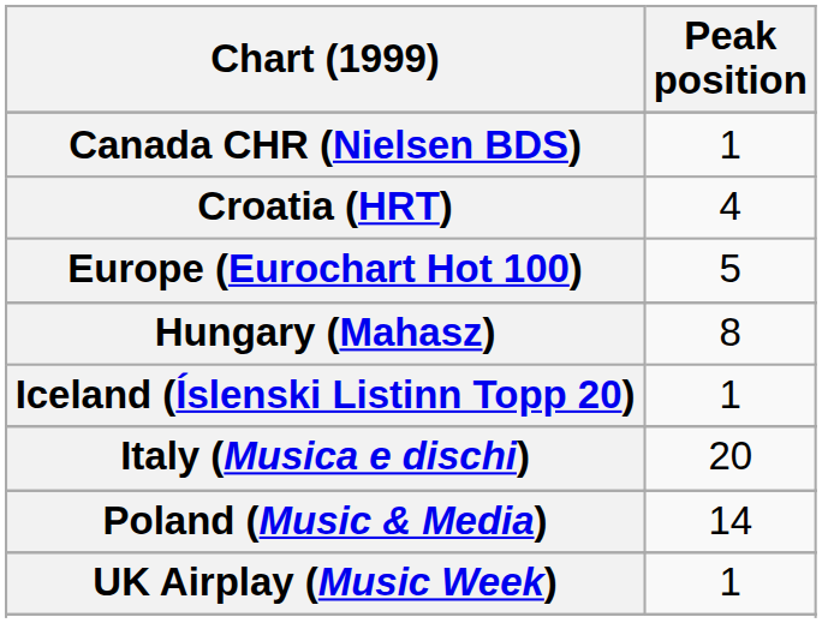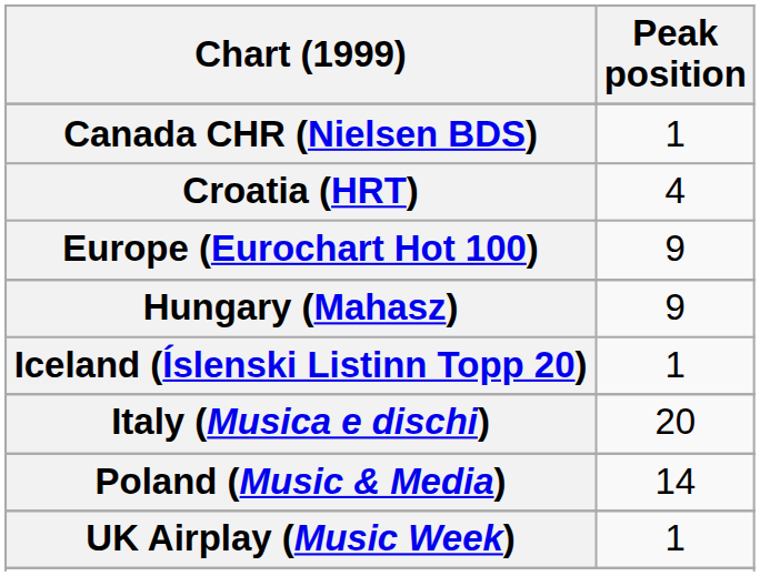 <table class="wikitable sortable plainrowheaders" style="text-align:center">
 <tr>
 <th scope="col">Chart (1999)</th>
 <th scope="col">Peak<br>position</th>
 </tr>
 <tr>
 </tr>
 <tr>
 </tr>
 <tr>
 </tr>
 <tr>
 </tr>
 <tr>
 </tr>
 <tr>
 </tr>
 <tr>
 </tr>
 <tr>
 <th scope="row">Canada CHR (<a href='#'>Nielsen BDS</a>)</th>
 <td style="text-align:center">1</td>
 </tr>
 <tr>
 <th scope="row">Croatia (<a href='#'>HRT</a>)</th>
 <td>4</td>
 </tr>
 <tr>
 <th scope="row">Europe (<a href='#'>Eurochart Hot 100</a>)</th>
-<td>5</td>
+<td>9</td>
 </tr>
 <tr>
 </tr>
 <tr>
 </tr>
 <tr>
 </tr>
 <tr>
 <th scope="row">Hungary (<a href='#'>Mahasz</a>)</th>
-<td>8</td>
+<td>9</td>
 </tr>
 <tr>
 <th scope="row">Iceland (<a href='#'>Íslenski Listinn Topp 20</a>)</th>
 <td>1</td>
 </tr>
 <tr>
 </tr>
 <tr>
 <th scope="row">Italy (<em><a href='#'>Musica e dischi</a></em>)</th>
 <td>20</td>
 </tr>
 <tr>
 </tr>
 <tr>
 </tr>
 <tr>
 </tr>
 <tr>
 </tr>
 <tr>
 <th scope="row">Poland (<em><a href='#'>Music & Media</a></em>)</th>
 <td>14</td>
 </tr>
 <tr>
 </tr>
 <tr>
 </tr>
 <tr>
 </tr>
 <tr>
 </tr>
 <tr>
 </tr>
 <tr>
 <th scope="row">UK Airplay (<em><a href='#'>Music Week</a></em>)</th>
 <td>1</td>
 </tr>
 <tr>
 </tr>
 <tr>
 </tr>
 <tr>
 </tr>
 <tr>
 </tr>
 <tr>
 </tr>
 <tr>
 </tr>
 </table>
